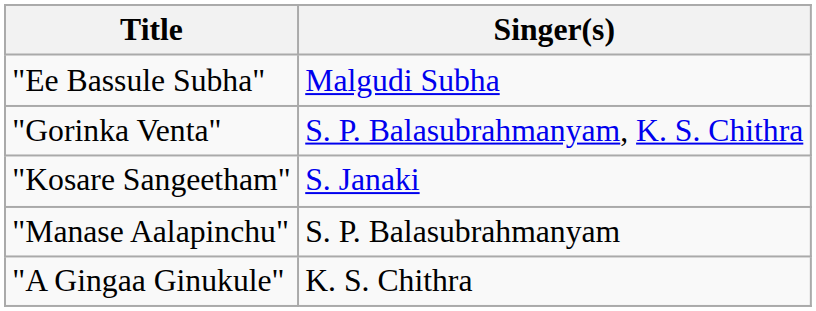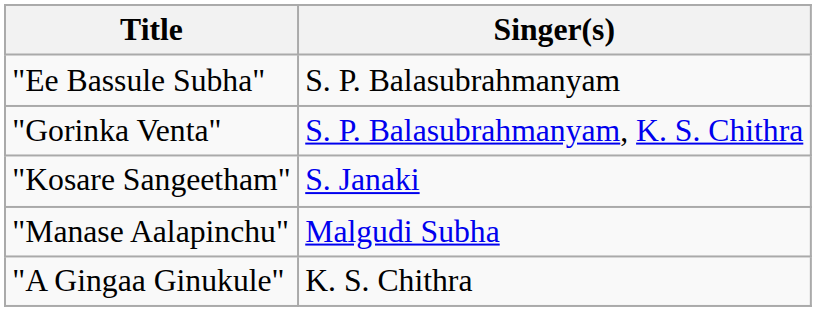 <table class="wikitable">
 <tr>
 <th>Title</th>
 <th>Singer(s)</th>
 </tr>
 <tr>
 <td>"Ee Bassule Subha"</td>
-<td><a href='#'>Malgudi Subha</a></td>
+<td>S. P. Balasubrahmanyam</td>
 </tr>
 <tr>
 <td>"Gorinka Venta"</td>
 <td><a href='#'>S. P. Balasubrahmanyam</a>, <a href='#'>K. S. Chithra</a></td>
 </tr>
 <tr>
 <td>"Kosare Sangeetham"</td>
 <td><a href='#'>S. Janaki</a></td>
 </tr>
 <tr>
 <td>"Manase Aalapinchu"</td>
-<td>S. P. Balasubrahmanyam</td>
+<td><a href='#'>Malgudi Subha</a></td>
 </tr>
 <tr>
 <td>"A Gingaa Ginukule"</td>
 <td>K. S. Chithra</td>
 </tr>
 </table>
